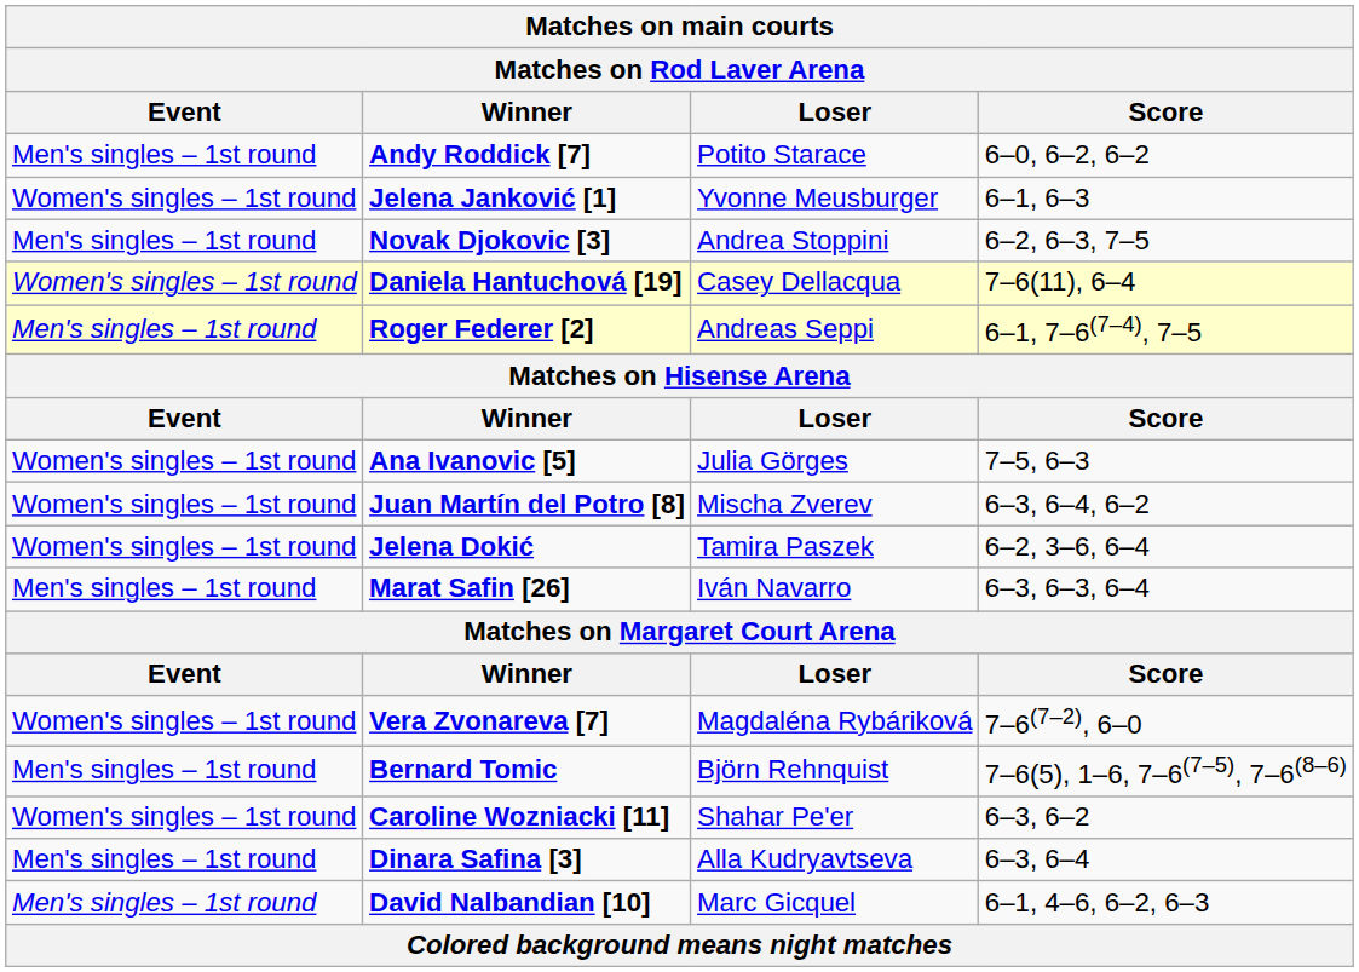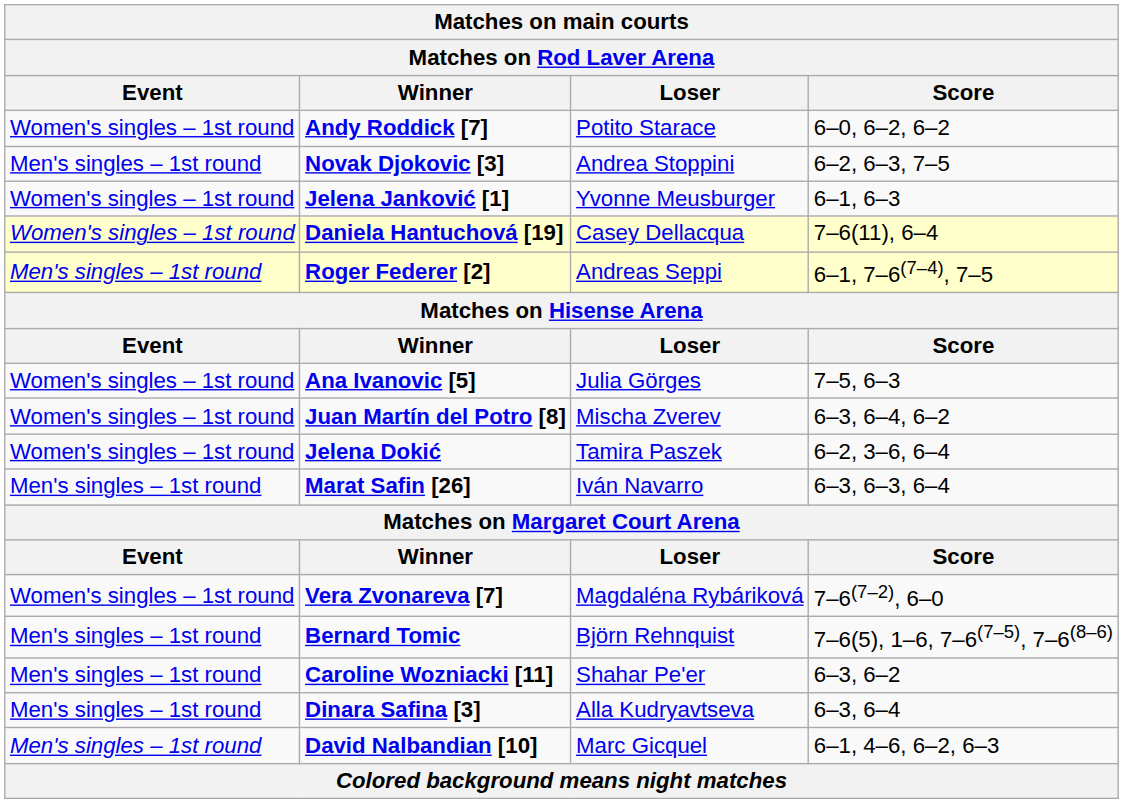 <table class="wikitable collapsible uncollapsed" style="margin:auto;">
 <tr>
 <th colspan=4 style="white-space:nowrap;">Matches on main courts</th>
 </tr>
 <tr>
 <th colspan=4>Matches on <a href='#'>Rod Laver Arena</a></th>
 </tr>
 <tr>
 <th>Event</th>
 <th>Winner</th>
 <th>Loser</th>
 <th>Score</th>
 </tr>
 <tr>
-<td><a href='#'>Men's singles – 1st round</a></td>
+<td><a href='#'>Women's singles – 1st round</a></td>
 <td> <strong><a href='#'>Andy Roddick</a> [7]</strong></td>
 <td> <a href='#'>Potito Starace</a></td>
 <td>6–0, 6–2, 6–2</td>
+</tr>
+<tr>
+<td><a href='#'>Men's singles – 1st round</a></td>
+<td> <strong><a href='#'>Novak Djokovic</a> [3]</strong></td>
+<td> <a href='#'>Andrea Stoppini</a></td>
+<td>6–2, 6–3, 7–5</td>
 </tr>
 <tr>
 <td><a href='#'>Women's singles – 1st round</a></td>
 <td> <strong><a href='#'>Jelena Janković</a> [1] </strong></td>
 <td> <a href='#'>Yvonne Meusburger</a></td>
 <td>6–1, 6–3</td>
-</tr>
-<tr>
-<td><a href='#'>Men's singles – 1st round</a></td>
-<td> <strong><a href='#'>Novak Djokovic</a> [3]</strong></td>
-<td> <a href='#'>Andrea Stoppini</a></td>
-<td>6–2, 6–3, 7–5</td>
 </tr>
 <tr bgcolor="#FFFFCC">
 <td><em><a href='#'>Women's singles – 1st round</a></em></td>
 <td> <strong><a href='#'>Daniela Hantuchová</a> [19]</strong></td>
 <td> <a href='#'>Casey Dellacqua</a></td>
 <td>7–6(11), 6–4</td>
 </tr>
 <tr bgcolor="#FFFFCC">
 <td><em><a href='#'>Men's singles – 1st round</a></em></td>
 <td> <strong><a href='#'>Roger Federer</a> [2]</strong></td>
 <td> <a href='#'>Andreas Seppi</a></td>
 <td>6–1, 7–6<sup>(7–4)</sup>, 7–5</td>
 </tr>
 <tr>
 <th colspan=4>Matches on <a href='#'>Hisense Arena</a></th>
 </tr>
 <tr>
 <th>Event</th>
 <th>Winner</th>
 <th>Loser</th>
 <th>Score</th>
 </tr>
 <tr>
 <td><a href='#'>Women's singles – 1st round</a></td>
 <td> <strong><a href='#'>Ana Ivanovic</a> [5]</strong></td>
 <td> <a href='#'>Julia Görges</a></td>
 <td>7–5, 6–3</td>
 </tr>
 <tr>
 <td><a href='#'>Women's singles – 1st round</a></td>
 <td> <strong><a href='#'>Juan Martín del Potro</a> [8]</strong></td>
 <td> <a href='#'>Mischa Zverev</a></td>
 <td>6–3, 6–4, 6–2</td>
 </tr>
 <tr>
 <td><a href='#'>Women's singles – 1st round</a></td>
 <td> <strong><a href='#'>Jelena Dokić</a></strong></td>
 <td> <a href='#'>Tamira Paszek</a></td>
 <td>6–2, 3–6, 6–4</td>
 </tr>
 <tr>
 <td><a href='#'>Men's singles – 1st round</a></td>
 <td> <strong><a href='#'>Marat Safin</a> [26]</strong></td>
 <td> <a href='#'>Iván Navarro</a></td>
 <td>6–3, 6–3, 6–4</td>
 </tr>
 <tr>
 <th colspan=4>Matches on <a href='#'>Margaret Court Arena</a></th>
 </tr>
 <tr>
 <th>Event</th>
 <th>Winner</th>
 <th>Loser</th>
 <th>Score</th>
 </tr>
 <tr>
 <td><a href='#'>Women's singles – 1st round</a></td>
 <td> <strong><a href='#'>Vera Zvonareva</a> [7]</strong></td>
 <td> <a href='#'>Magdaléna Rybáriková</a></td>
 <td>7–6<sup>(7–2)</sup>, 6–0</td>
 </tr>
 <tr>
 <td><a href='#'>Men's singles – 1st round</a></td>
 <td> <strong><a href='#'>Bernard Tomic</a></strong></td>
 <td> <a href='#'>Björn Rehnquist</a></td>
 <td>7–6(5), 1–6, 7–6<sup>(7–5)</sup>, 7–6<sup>(8–6)</sup></td>
 </tr>
 <tr>
-<td><a href='#'>Women's singles – 1st round</a></td>
+<td><a href='#'>Men's singles – 1st round</a></td>
 <td> <strong><a href='#'>Caroline Wozniacki</a> [11]</strong></td>
 <td> <a href='#'>Shahar Pe'er</a></td>
 <td>6–3, 6–2</td>
 </tr>
 <tr>
 <td><a href='#'>Men's singles – 1st round</a></td>
 <td> <strong><a href='#'>Dinara Safina</a> [3]</strong></td>
 <td> <a href='#'>Alla Kudryavtseva</a></td>
 <td>6–3, 6–4</td>
 </tr>
 <tr>
 <td><em><a href='#'>Men's singles – 1st round</a></em></td>
 <td> <strong><a href='#'>David Nalbandian</a> [10]</strong></td>
 <td> <a href='#'>Marc Gicquel</a></td>
 <td>6–1, 4–6, 6–2, 6–3</td>
 </tr>
 <tr>
 <th colspan=4><em>Colored background means night matches</em></th>
 </tr>
 </table>
